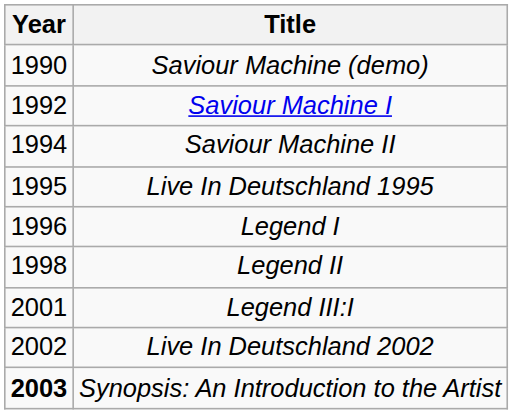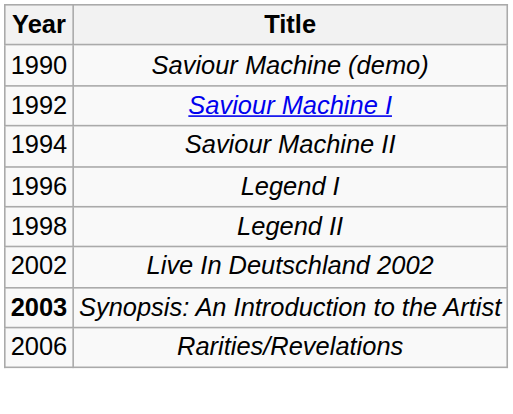 <table class="wikitable">
 <tr>
 <th align="center">Year</th>
 <th align="center">Title</th>
 </tr>
 <tr>
 <td align="left" valign="top">1990</td>
 <td align="center" valign="top"><em>Saviour Machine (demo)</em></td>
 </tr>
 <tr>
 <td align="left" valign="top">1992</td>
 <td align="center" valign="top"><em><a href='#'>Saviour Machine I</a></em></td>
 </tr>
 <tr>
 <td align="left" valign="top">1994</td>
 <td align="center" valign="top"><em>Saviour Machine II</em></td>
 </tr>
 <tr>
-<td align="left" valign="top">1995</td>
-<td align="center" valign="top"><em>Live In Deutschland 1995</em></td>
-</tr>
-<tr>
 <td align="left" valign="top">1996</td>
 <td align="center" valign="top"><em>Legend I</em></td>
 </tr>
 <tr>
 <td align="left" valign="top">1998</td>
 <td align="center" valign="top"><em>Legend II</em></td>
-</tr>
-<tr>
-<td align="left" valign="top">2001</td>
-<td align="center" valign="top"><em>Legend III:I</em></td>
 </tr>
 <tr>
 <td align="left" valign="top">2002</td>
 <td align="center" valign="top"><em>Live In Deutschland 2002</em></td>
 </tr>
 <tr>
 <td align="left" valign="top"><strong>2003</strong></td>
 <td align="center" valign="top"><em>Synopsis: An Introduction to the Artist</em></td>
 </tr>
+<tr>
+<td align="left" valign="top">2006</td>
+<td align="center" valign="top"><em>Rarities/Revelations</em></td>
+</tr>
 </table>
